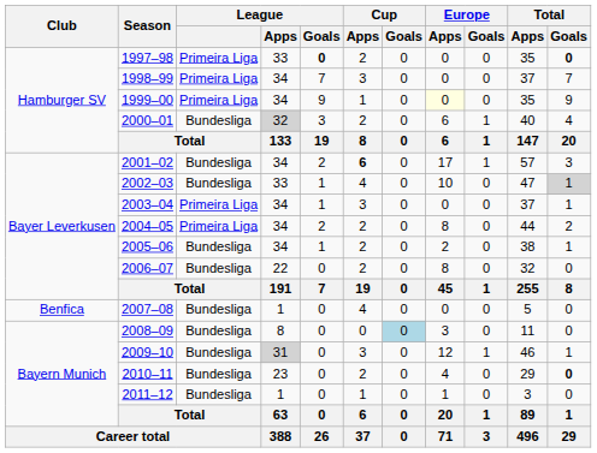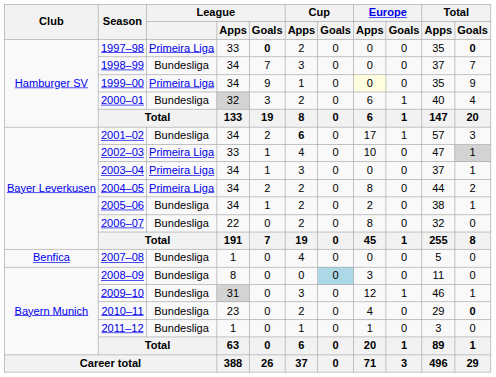 <table class="wikitable" style="text-align:center">
 <tr>
 <th rowspan="2">Club</th>
 <th rowspan="2">Season</th>
 <th colspan="3">League</th>
 <th colspan="2">Cup</th>
 <th colspan="2"><a href='#'>Europe</a></th>
 <th colspan="2">Total</th>
 </tr>
 <tr>
 <th></th>
 <th>Apps</th>
 <th>Goals</th>
 <th>Apps</th>
 <th>Goals</th>
 <th>Apps</th>
 <th>Goals</th>
 <th>Apps</th>
 <th>Goals</th>
 </tr>
 <tr>
 <td rowspan="5"><a href='#'>Hamburger SV</a></td>
 <td><a href='#'>1997–98</a></td>
 <td><a href='#'>Primeira Liga</a></td>
 <td>33</td>
 <td><strong>0</strong></td>
 <td>2</td>
 <td>0</td>
 <td>0</td>
 <td>0</td>
 <td>35</td>
 <td><strong>0</strong></td>
 </tr>
 <tr>
 <td><a href='#'>1998–99</a></td>
-<td><a href='#'>Primeira Liga</a></td>
+<td>Bundesliga</td>
 <td>34</td>
 <td>7</td>
 <td>3</td>
 <td>0</td>
 <td>0</td>
 <td>0</td>
 <td>37</td>
 <td>7</td>
 </tr>
 <tr>
 <td><a href='#'>1999–00</a></td>
 <td><a href='#'>Primeira Liga</a></td>
 <td>34</td>
 <td>9</td>
 <td>1</td>
 <td>0</td>
 <td style="background: lightyellow;">0</td>
 <td>0</td>
 <td>35</td>
 <td>9</td>
 </tr>
 <tr>
 <td><a href='#'>2000–01</a></td>
 <td>Bundesliga</td>
 <td style="background: lightgrey;">32</td>
 <td>3</td>
 <td>2</td>
 <td>0</td>
 <td>6</td>
 <td>1</td>
 <td>40</td>
 <td>4</td>
 </tr>
 <tr>
 <th colspan="2">Total</th>
 <th>133</th>
 <th>19</th>
 <th>8</th>
 <th>0</th>
 <th>6</th>
 <th>1</th>
 <th>147</th>
 <th>20</th>
 </tr>
 <tr>
 <td rowspan="7"><a href='#'>Bayer Leverkusen</a></td>
 <td><a href='#'>2001–02</a></td>
 <td>Bundesliga</td>
 <td>34</td>
 <td>2</td>
 <td><strong>6</strong></td>
 <td>0</td>
 <td>17</td>
 <td>1</td>
 <td>57</td>
 <td>3</td>
 </tr>
 <tr>
 <td><a href='#'>2002–03</a></td>
-<td>Bundesliga</td>
+<td><a href='#'>Primeira Liga</a></td>
 <td>33</td>
 <td>1</td>
 <td>4</td>
 <td>0</td>
 <td>10</td>
 <td>0</td>
 <td>47</td>
 <td style="background: lightgrey;">1</td>
 </tr>
 <tr>
 <td><a href='#'>2003–04</a></td>
 <td><a href='#'>Primeira Liga</a></td>
 <td>34</td>
 <td>1</td>
 <td>3</td>
 <td>0</td>
 <td>0</td>
 <td>0</td>
 <td>37</td>
 <td>1</td>
 </tr>
 <tr>
 <td><a href='#'>2004–05</a></td>
 <td><a href='#'>Primeira Liga</a></td>
 <td>34</td>
 <td>2</td>
 <td>2</td>
 <td>0</td>
 <td>8</td>
 <td>0</td>
 <td>44</td>
 <td>2</td>
 </tr>
 <tr>
 <td><a href='#'>2005–06</a></td>
 <td>Bundesliga</td>
 <td>34</td>
 <td>1</td>
 <td>2</td>
 <td>0</td>
 <td>2</td>
 <td>0</td>
 <td>38</td>
 <td>1</td>
 </tr>
 <tr>
 <td><a href='#'>2006–07</a></td>
 <td>Bundesliga</td>
 <td>22</td>
 <td>0</td>
 <td>2</td>
 <td>0</td>
 <td>8</td>
 <td>0</td>
 <td>32</td>
 <td>0</td>
 </tr>
 <tr>
 <th colspan="2">Total</th>
 <th>191</th>
 <th>7</th>
 <th>19</th>
 <th>0</th>
 <th>45</th>
 <th>1</th>
 <th>255</th>
 <th>8</th>
 </tr>
 <tr>
 <td><a href='#'>Benfica</a></td>
 <td><a href='#'>2007–08</a></td>
 <td>Bundesliga</td>
 <td>1</td>
 <td>0</td>
 <td>4</td>
 <td>0</td>
 <td>0</td>
 <td>0</td>
 <td>5</td>
 <td>0</td>
 </tr>
 <tr>
 <td rowspan="5"><a href='#'>Bayern Munich</a></td>
 <td><a href='#'>2008–09</a></td>
 <td>Bundesliga</td>
 <td>8</td>
 <td>0</td>
 <td>0</td>
 <td style="background: lightblue;">0</td>
 <td>3</td>
 <td>0</td>
 <td>11</td>
 <td>0</td>
 </tr>
 <tr>
 <td><a href='#'>2009–10</a></td>
 <td>Bundesliga</td>
 <td style="background: lightgrey;">31</td>
 <td>0</td>
 <td>3</td>
 <td>0</td>
 <td>12</td>
 <td>1</td>
 <td>46</td>
 <td>1</td>
 </tr>
 <tr>
 <td><a href='#'>2010–11</a></td>
 <td>Bundesliga</td>
 <td>23</td>
 <td>0</td>
 <td>2</td>
 <td>0</td>
 <td>4</td>
 <td>0</td>
 <td>29</td>
 <td><strong>0</strong></td>
 </tr>
 <tr>
 <td><a href='#'>2011–12</a></td>
 <td>Bundesliga</td>
 <td>1</td>
 <td>0</td>
 <td>1</td>
 <td>0</td>
 <td>1</td>
 <td>0</td>
 <td>3</td>
 <td>0</td>
 </tr>
 <tr>
 <th colspan="2">Total</th>
 <th>63</th>
 <th>0</th>
 <th>6</th>
 <th>0</th>
 <th>20</th>
 <th>1</th>
 <th>89</th>
 <th>1</th>
 </tr>
 <tr>
 <th colspan="3">Career total</th>
 <th>388</th>
 <th>26</th>
 <th>37</th>
 <th>0</th>
 <th>71</th>
 <th>3</th>
 <th>496</th>
 <th>29</th>
 </tr>
 </table>
